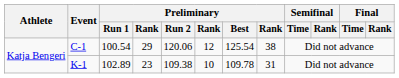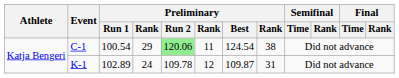 <table class="wikitable" style="font-size:90%">
 <tr>
 <th rowspan="2">Athlete</th>
 <th rowspan="2">Event</th>
 <th colspan="6">Preliminary</th>
 <th colspan="2">Semifinal</th>
 <th colspan="2">Final</th>
 </tr>
 <tr style="font-size:95%">
 <th>Run 1</th>
 <th>Rank</th>
 <th>Run 2</th>
 <th>Rank</th>
 <th>Best</th>
 <th>Rank</th>
 <th>Time</th>
 <th>Rank</th>
 <th>Time</th>
 <th>Rank</th>
 </tr>
 <tr align="center">
 <td rowspan="2"><a href='#'>Katja Bengeri</a></td>
 <td align="left"><a href='#'>C-1</a></td>
 <td>100.54</td>
 <td>29</td>
-<td>120.06</td>
-<td>12</td>
-<td>125.54</td>
+<td style="background: lightgreen;">120.06</td>
+<td>11</td>
+<td>124.54</td>
 <td>38</td>
 <td colspan="4">Did not advance</td>
 </tr>
 <tr align="center">
 <td align="left"><a href='#'>K-1</a></td>
 <td>102.89</td>
-<td>23</td>
-<td>109.38</td>
-<td>10</td>
+<td>24</td>
 <td>109.78</td>
+<td>12</td>
+<td>109.87</td>
 <td>31</td>
 <td colspan="4">Did not advance</td>
 </tr>
 </table>
